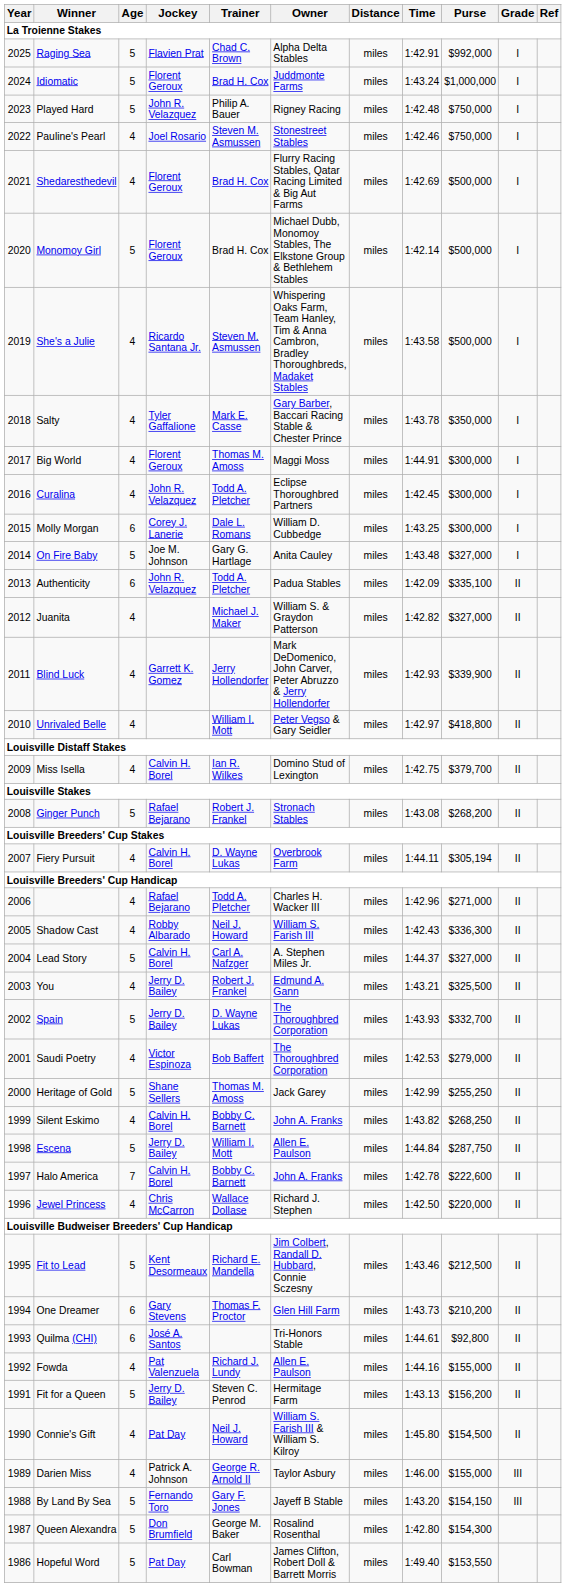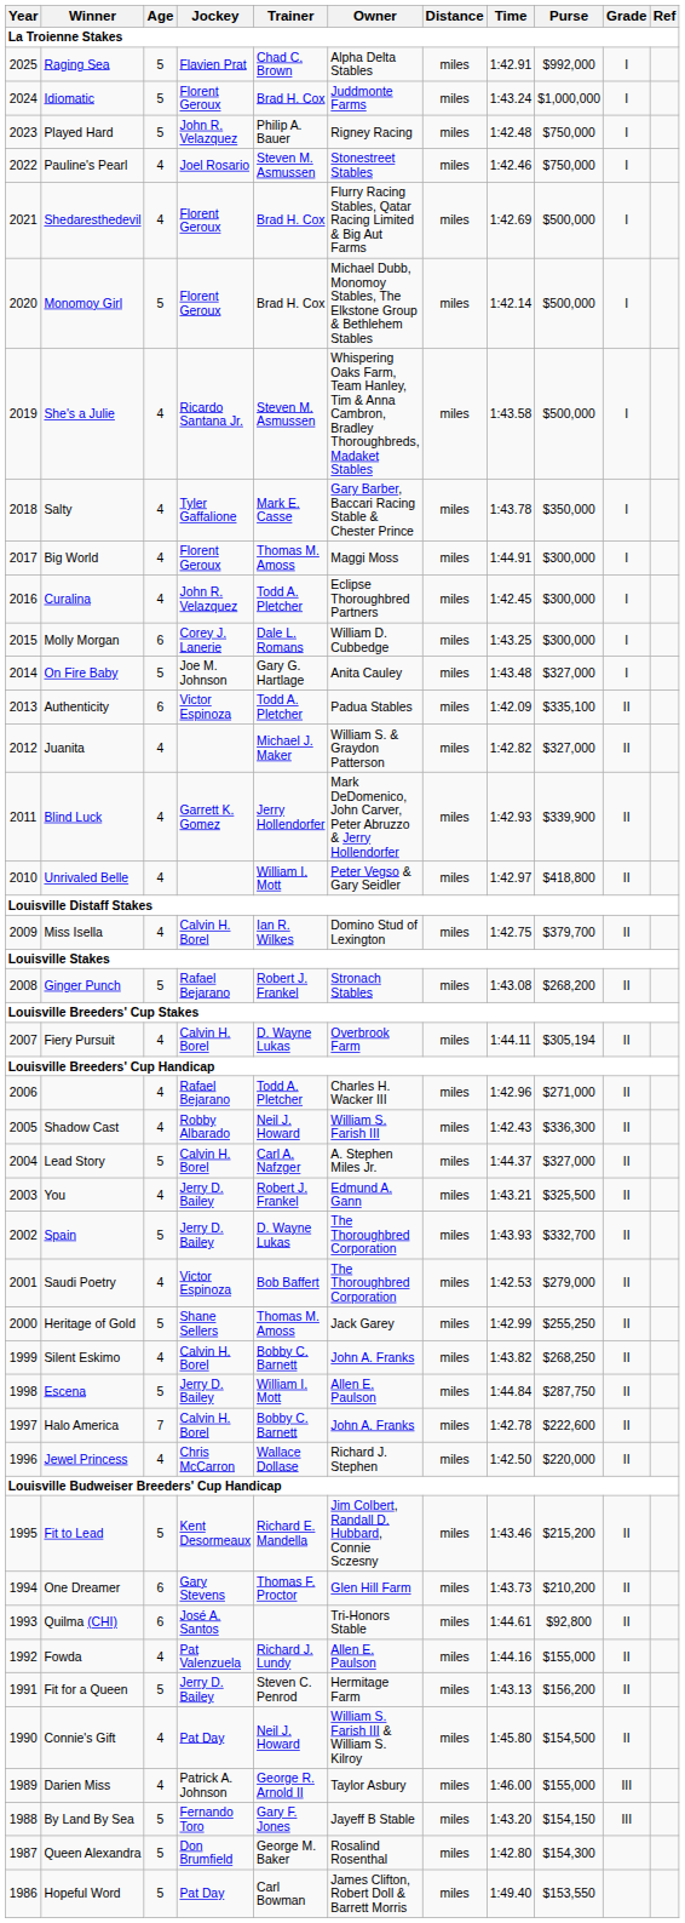 <table class="wikitable sortable">
 <tr>
 <th>Year</th>
 <th>Winner</th>
 <th>Age</th>
 <th>Jockey</th>
 <th>Trainer</th>
 <th>Owner</th>
 <th>Distance</th>
 <th>Time</th>
 <th>Purse</th>
 <th>Grade</th>
 <th>Ref</th>
 </tr>
 <tr style="font-size:90%; background-color:white">
 <td align="left" colspan=11><strong>La Troienne Stakes</strong></td>
 </tr>
 <tr style="font-size:90%;">
 <td align=center>2025</td>
 <td><a href='#'>Raging Sea</a></td>
 <td align=center>5</td>
 <td><a href='#'>Flavien Prat</a></td>
 <td><a href='#'>Chad C. Brown</a></td>
 <td>Alpha Delta Stables</td>
 <td align=center> miles</td>
 <td align=center>1:42.91</td>
 <td align=center>$992,000</td>
 <td align=center>I</td>
 <td></td>
 </tr>
 <tr style="font-size:90%;">
 <td align=center>2024</td>
 <td><a href='#'>Idiomatic</a></td>
 <td align=center>5</td>
 <td><a href='#'>Florent Geroux</a></td>
 <td><a href='#'>Brad H. Cox</a></td>
 <td><a href='#'>Juddmonte Farms</a></td>
 <td align=center> miles</td>
 <td align=center>1:43.24</td>
 <td align=center>$1,000,000</td>
 <td align=center>I</td>
 <td></td>
 </tr>
 <tr style="font-size:90%;">
 <td align=center>2023</td>
 <td>Played Hard</td>
 <td align=center>5</td>
 <td><a href='#'>John R. Velazquez</a></td>
 <td>Philip A. Bauer</td>
 <td>Rigney Racing</td>
 <td align=center> miles</td>
 <td align=center>1:42.48</td>
 <td align=center>$750,000</td>
 <td align=center>I</td>
 <td></td>
 </tr>
 <tr style="font-size:90%;">
 <td align=center>2022</td>
 <td>Pauline's Pearl</td>
 <td align=center>4</td>
 <td><a href='#'>Joel Rosario</a></td>
 <td><a href='#'>Steven M. Asmussen</a></td>
 <td><a href='#'>Stonestreet Stables</a></td>
 <td align=center> miles</td>
 <td align=center>1:42.46</td>
 <td align=center>$750,000</td>
 <td align=center>I</td>
 <td></td>
 </tr>
 <tr style="font-size:90%;">
 <td align=center>2021</td>
 <td><a href='#'>Shedaresthedevil</a></td>
 <td align=center>4</td>
 <td><a href='#'>Florent Geroux</a></td>
 <td><a href='#'>Brad H. Cox</a></td>
 <td>Flurry Racing Stables, Qatar Racing Limited & Big Aut Farms</td>
 <td align=center> miles</td>
 <td align=center>1:42.69</td>
 <td align=center>$500,000</td>
 <td align=center>I</td>
 <td></td>
 </tr>
 <tr style="font-size:90%;">
 <td align=center>2020</td>
 <td><a href='#'>Monomoy Girl</a></td>
 <td align=center>5</td>
 <td><a href='#'>Florent Geroux</a></td>
 <td>Brad H. Cox</td>
 <td>Michael Dubb, Monomoy Stables, The Elkstone Group & Bethlehem Stables</td>
 <td align=center> miles</td>
 <td align=center>1:42.14</td>
 <td align=center>$500,000</td>
 <td align=center>I</td>
 <td></td>
 </tr>
 <tr style="font-size:90%;">
 <td align=center>2019</td>
 <td><a href='#'>She's a Julie</a></td>
 <td align=center>4</td>
 <td><a href='#'>Ricardo Santana Jr.</a></td>
 <td><a href='#'>Steven M. Asmussen</a></td>
 <td>Whispering Oaks Farm, Team Hanley, Tim & Anna Cambron, Bradley Thoroughbreds, <a href='#'>Madaket Stables</a></td>
 <td align=center> miles</td>
 <td align=center>1:43.58</td>
 <td align=center>$500,000</td>
 <td align=center>I</td>
 <td></td>
 </tr>
 <tr style="font-size:90%;">
 <td align=center>2018</td>
 <td>Salty</td>
 <td align=center>4</td>
 <td><a href='#'>Tyler Gaffalione</a></td>
 <td><a href='#'>Mark E. Casse</a></td>
 <td><a href='#'>Gary Barber</a>, Baccari Racing Stable & Chester Prince</td>
 <td align=center> miles</td>
 <td align=center>1:43.78</td>
 <td align=center>$350,000</td>
 <td align=center>I</td>
 <td></td>
 </tr>
 <tr style="font-size:90%;">
 <td align=center>2017</td>
 <td>Big World</td>
 <td align=center>4</td>
 <td><a href='#'>Florent Geroux</a></td>
 <td><a href='#'>Thomas M. Amoss</a></td>
 <td>Maggi Moss</td>
 <td align=center> miles</td>
 <td align=center>1:44.91</td>
 <td align=center>$300,000</td>
 <td align=center>I</td>
 <td></td>
 </tr>
 <tr style="font-size:90%;">
 <td align=center>2016</td>
 <td><a href='#'>Curalina</a></td>
 <td align=center>4</td>
 <td><a href='#'>John R. Velazquez</a></td>
 <td><a href='#'>Todd A. Pletcher</a></td>
 <td>Eclipse Thoroughbred Partners</td>
 <td align=center> miles</td>
 <td align=center>1:42.45</td>
 <td align=center>$300,000</td>
 <td align=center>I</td>
 <td></td>
 </tr>
 <tr style="font-size:90%;">
 <td align=center>2015</td>
 <td>Molly Morgan</td>
 <td align=center>6</td>
 <td><a href='#'>Corey J. Lanerie</a></td>
 <td><a href='#'>Dale L. Romans</a></td>
 <td>William D. Cubbedge</td>
 <td align=center> miles</td>
 <td align=center>1:43.25</td>
 <td align=center>$300,000</td>
 <td align=center>I</td>
 <td></td>
 </tr>
 <tr style="font-size:90%;">
 <td align=center>2014</td>
 <td><a href='#'>On Fire Baby</a></td>
 <td align=center>5</td>
 <td>Joe M. Johnson</td>
 <td>Gary G. Hartlage</td>
 <td>Anita Cauley</td>
 <td align=center> miles</td>
 <td align=center>1:43.48</td>
 <td align=center>$327,000</td>
 <td align=center>I</td>
 <td></td>
 </tr>
 <tr style="font-size:90%;">
 <td align=center>2013</td>
 <td>Authenticity</td>
 <td align=center>6</td>
-<td><a href='#'>John R. Velazquez</a></td>
+<td><a href='#'>Victor Espinoza</a></td>
 <td><a href='#'>Todd A. Pletcher</a></td>
 <td>Padua Stables</td>
 <td align=center> miles</td>
 <td align=center>1:42.09</td>
 <td align=center>$335,100</td>
 <td align=center>II</td>
 <td></td>
 </tr>
 <tr style="font-size:90%;">
 <td align=center>2012</td>
 <td>Juanita</td>
 <td align=center>4</td>
 <td></td>
 <td><a href='#'>Michael J. Maker</a></td>
 <td>William S. & Graydon Patterson</td>
 <td align=center> miles</td>
 <td align=center>1:42.82</td>
 <td align=center>$327,000</td>
 <td align=center>II</td>
 <td></td>
 </tr>
 <tr style="font-size:90%;">
 <td align=center>2011</td>
 <td><a href='#'>Blind Luck</a></td>
 <td align=center>4</td>
 <td><a href='#'>Garrett K. Gomez</a></td>
 <td><a href='#'>Jerry Hollendorfer</a></td>
 <td>Mark DeDomenico, John Carver, Peter Abruzzo & <a href='#'>Jerry Hollendorfer</a></td>
 <td align=center> miles</td>
 <td align=center>1:42.93</td>
 <td align=center>$339,900</td>
 <td align=center>II</td>
 <td></td>
 </tr>
 <tr style="font-size:90%;">
 <td align=center>2010</td>
 <td><a href='#'>Unrivaled Belle</a></td>
 <td align=center>4</td>
 <td></td>
 <td><a href='#'>William I. Mott</a></td>
 <td><a href='#'>Peter Vegso</a>  & Gary Seidler</td>
 <td align=center> miles</td>
 <td align=center>1:42.97</td>
 <td align=center>$418,800</td>
 <td align=center>II</td>
 <td></td>
 </tr>
 <tr style="font-size:90%; background-color:white">
 <td align="left" colspan=11><strong>Louisville Distaff Stakes</strong></td>
 </tr>
 <tr style="font-size:90%;">
 <td align=center>2009</td>
 <td>Miss Isella</td>
 <td align=center>4</td>
 <td><a href='#'>Calvin H. Borel</a></td>
 <td><a href='#'>Ian R. Wilkes</a></td>
 <td>Domino Stud of Lexington</td>
 <td align=center> miles</td>
 <td align=center>1:42.75</td>
 <td align=center>$379,700</td>
 <td align=center>II</td>
 <td></td>
 </tr>
 <tr style="font-size:90%; background-color:white">
 <td align="left" colspan=11><strong>Louisville Stakes</strong></td>
 </tr>
 <tr style="font-size:90%;">
 <td align=center>2008</td>
 <td><a href='#'>Ginger Punch</a></td>
 <td align=center>5</td>
 <td><a href='#'>Rafael Bejarano</a></td>
 <td><a href='#'>Robert J. Frankel</a></td>
 <td><a href='#'>Stronach Stables</a></td>
 <td align=center> miles</td>
 <td align=center>1:43.08</td>
 <td align=center>$268,200</td>
 <td align=center>II</td>
 <td></td>
 </tr>
 <tr style="font-size:90%; background-color:white">
 <td align="left" colspan=11><strong>Louisville Breeders' Cup Stakes</strong></td>
 </tr>
 <tr style="font-size:90%;">
 <td align=center>2007</td>
 <td>Fiery Pursuit</td>
 <td align=center>4</td>
 <td><a href='#'>Calvin H. Borel</a></td>
 <td><a href='#'>D. Wayne Lukas</a></td>
 <td><a href='#'>Overbrook Farm</a></td>
 <td align=center> miles</td>
 <td align=center>1:44.11</td>
 <td align=center>$305,194</td>
 <td align=center>II</td>
 <td></td>
 </tr>
 <tr style="font-size:90%; background-color:white">
 <td align="left" colspan=11><strong>Louisville Breeders' Cup Handicap</strong></td>
 </tr>
 <tr style="font-size:90%;">
 <td align=center>2006</td>
 <td></td>
 <td align=center>4</td>
 <td><a href='#'>Rafael Bejarano</a></td>
 <td><a href='#'>Todd A. Pletcher</a></td>
 <td>Charles H. Wacker III</td>
 <td align=center> miles</td>
 <td align=center>1:42.96</td>
 <td align=center>$271,000</td>
 <td align=center>II</td>
 <td></td>
 </tr>
 <tr style="font-size:90%;">
 <td align=center>2005</td>
 <td>Shadow Cast</td>
 <td align=center>4</td>
 <td><a href='#'>Robby Albarado</a></td>
 <td><a href='#'>Neil J. Howard</a></td>
 <td><a href='#'>William S. Farish III</a></td>
 <td align=center> miles</td>
 <td align=center>1:42.43</td>
 <td align=center>$336,300</td>
 <td align=center>II</td>
 <td></td>
 </tr>
 <tr style="font-size:90%;">
 <td align=center>2004</td>
 <td>Lead Story</td>
 <td align=center>5</td>
 <td><a href='#'>Calvin H. Borel</a></td>
 <td><a href='#'>Carl A. Nafzger</a></td>
 <td>A. Stephen Miles Jr.</td>
 <td align=center> miles</td>
 <td align=center>1:44.37</td>
 <td align=center>$327,000</td>
 <td align=center>II</td>
 <td></td>
 </tr>
 <tr style="font-size:90%;">
 <td align=center>2003</td>
 <td>You</td>
 <td align=center>4</td>
 <td><a href='#'>Jerry D. Bailey</a></td>
 <td><a href='#'>Robert J. Frankel</a></td>
 <td><a href='#'>Edmund A. Gann</a></td>
 <td align=center> miles</td>
 <td align=center>1:43.21</td>
 <td align=center>$325,500</td>
 <td align=center>II</td>
 <td></td>
 </tr>
 <tr style="font-size:90%;">
 <td align=center>2002</td>
 <td><a href='#'>Spain</a></td>
 <td align=center>5</td>
 <td><a href='#'>Jerry D. Bailey</a></td>
 <td><a href='#'>D. Wayne Lukas</a></td>
 <td><a href='#'>The Thoroughbred Corporation</a></td>
 <td align=center> miles</td>
 <td align=center>1:43.93</td>
 <td align=center>$332,700</td>
 <td align=center>II</td>
 <td></td>
 </tr>
 <tr style="font-size:90%;">
 <td align=center>2001</td>
 <td>Saudi Poetry</td>
 <td align=center>4</td>
 <td><a href='#'>Victor Espinoza</a></td>
 <td><a href='#'>Bob Baffert</a></td>
 <td><a href='#'>The Thoroughbred Corporation</a></td>
 <td align=center> miles</td>
 <td align=center>1:42.53</td>
 <td align=center>$279,000</td>
 <td align=center>II</td>
 <td></td>
 </tr>
 <tr style="font-size:90%;">
 <td align=center>2000</td>
 <td>Heritage of Gold</td>
 <td align=center>5</td>
 <td><a href='#'>Shane Sellers</a></td>
 <td><a href='#'>Thomas M. Amoss</a></td>
 <td>Jack Garey</td>
 <td align=center> miles</td>
 <td align=center>1:42.99</td>
 <td align=center>$255,250</td>
 <td align=center>II</td>
 <td></td>
 </tr>
 <tr style="font-size:90%;">
 <td align=center>1999</td>
 <td>Silent Eskimo</td>
 <td align=center>4</td>
 <td><a href='#'>Calvin H. Borel</a></td>
 <td><a href='#'>Bobby C. Barnett</a></td>
 <td><a href='#'>John A. Franks</a></td>
 <td align=center> miles</td>
 <td align=center>1:43.82</td>
 <td align=center>$268,250</td>
 <td align=center>II</td>
 <td></td>
 </tr>
 <tr style="font-size:90%;">
 <td align=center>1998</td>
 <td><a href='#'>Escena</a></td>
 <td align=center>5</td>
 <td><a href='#'>Jerry D. Bailey</a></td>
 <td><a href='#'>William I. Mott</a></td>
 <td><a href='#'>Allen E. Paulson</a></td>
 <td align=center> miles</td>
 <td align=center>1:44.84</td>
 <td align=center>$287,750</td>
 <td align=center>II</td>
 <td></td>
 </tr>
 <tr style="font-size:90%;">
 <td align=center>1997</td>
 <td>Halo America</td>
 <td align=center>7</td>
 <td><a href='#'>Calvin H. Borel</a></td>
 <td><a href='#'>Bobby C. Barnett</a></td>
 <td><a href='#'>John A. Franks</a></td>
 <td align=center> miles</td>
 <td align=center>1:42.78</td>
 <td align=center>$222,600</td>
 <td align=center>II</td>
 <td></td>
 </tr>
 <tr style="font-size:90%;">
 <td align=center>1996</td>
 <td><a href='#'>Jewel Princess</a></td>
 <td align=center>4</td>
 <td><a href='#'>Chris McCarron</a></td>
 <td><a href='#'>Wallace Dollase</a></td>
 <td>Richard J. Stephen</td>
 <td align=center> miles</td>
 <td align=center>1:42.50</td>
 <td align=center>$220,000</td>
 <td align=center>II</td>
 <td></td>
 </tr>
 <tr style="font-size:90%; background-color:white">
 <td align="left" colspan=11><strong>Louisville Budweiser Breeders' Cup Handicap</strong></td>
 </tr>
 <tr style="font-size:90%;">
 <td align=center>1995</td>
 <td><a href='#'>Fit to Lead</a></td>
 <td align=center>5</td>
 <td><a href='#'>Kent Desormeaux</a></td>
 <td><a href='#'>Richard E. Mandella</a></td>
 <td><a href='#'>Jim Colbert</a>, <a href='#'>Randall D. Hubbard</a>, Connie Sczesny</td>
 <td align=center> miles</td>
 <td align=center>1:43.46</td>
-<td align=center>$212,500</td>
+<td align=center>$215,200</td>
 <td align=center>II</td>
 <td></td>
 </tr>
 <tr style="font-size:90%;">
 <td align=center>1994</td>
 <td>One Dreamer</td>
 <td align=center>6</td>
 <td><a href='#'>Gary Stevens</a></td>
 <td><a href='#'>Thomas F. Proctor</a></td>
 <td><a href='#'>Glen Hill Farm</a></td>
 <td align=center> miles</td>
 <td align=center>1:43.73</td>
 <td align=center>$210,200</td>
 <td align=center>II</td>
 <td></td>
 </tr>
 <tr style="font-size:90%;">
 <td align=center>1993</td>
 <td>Quilma <a href='#'>(CHI)</a></td>
 <td align=center>6</td>
 <td><a href='#'>José A. Santos</a></td>
 <td></td>
 <td>Tri-Honors Stable</td>
 <td align=center> miles</td>
 <td align=center>1:44.61</td>
 <td align=center>$92,800</td>
 <td align=center>II</td>
 <td></td>
 </tr>
 <tr style="font-size:90%;">
 <td align=center>1992</td>
 <td>Fowda</td>
 <td align=center>4</td>
 <td><a href='#'>Pat Valenzuela</a></td>
 <td><a href='#'>Richard J. Lundy</a></td>
 <td><a href='#'>Allen E. Paulson</a></td>
 <td align=center> miles</td>
 <td align=center>1:44.16</td>
 <td align=center>$155,000</td>
 <td align=center>II</td>
 <td></td>
 </tr>
 <tr style="font-size:90%;">
 <td align=center>1991</td>
 <td>Fit for a Queen</td>
 <td align=center>5</td>
 <td><a href='#'>Jerry D. Bailey</a></td>
 <td>Steven C. Penrod</td>
 <td>Hermitage Farm</td>
 <td align=center> miles</td>
 <td align=center>1:43.13</td>
 <td align=center>$156,200</td>
 <td align=center>II</td>
 <td></td>
 </tr>
 <tr style="font-size:90%;">
 <td align=center>1990</td>
 <td>Connie's Gift</td>
 <td align=center>4</td>
 <td><a href='#'>Pat Day</a></td>
 <td><a href='#'>Neil J. Howard</a></td>
 <td><a href='#'>William S. Farish III</a> & William S. Kilroy</td>
 <td align=center> miles</td>
 <td align=center>1:45.80</td>
 <td align=center>$154,500</td>
 <td align=center>II</td>
 <td></td>
 </tr>
 <tr style="font-size:90%;">
 <td align=center>1989</td>
 <td>Darien Miss</td>
 <td align=center>4</td>
 <td>Patrick A. Johnson</td>
 <td><a href='#'>George R. Arnold II</a></td>
 <td>Taylor Asbury</td>
 <td align=center> miles</td>
 <td align=center>1:46.00</td>
 <td align=center>$155,000</td>
 <td align=center>III</td>
 <td></td>
 </tr>
 <tr style="font-size:90%;">
 <td align=center>1988</td>
 <td>By Land By Sea</td>
 <td align=center>5</td>
 <td><a href='#'>Fernando Toro</a></td>
 <td><a href='#'>Gary F. Jones</a></td>
 <td>Jayeff B Stable</td>
 <td align=center> miles</td>
 <td align=center>1:43.20</td>
 <td align=center>$154,150</td>
 <td align=center>III</td>
 <td></td>
 </tr>
 <tr style="font-size:90%;">
 <td align=center>1987</td>
 <td>Queen Alexandra</td>
 <td align=center>5</td>
 <td><a href='#'>Don Brumfield</a></td>
 <td>George M. Baker</td>
 <td>Rosalind Rosenthal</td>
 <td align=center> miles</td>
 <td align=center>1:42.80</td>
 <td align=center>$154,300</td>
 <td align=center></td>
 <td></td>
 </tr>
 <tr style="font-size:90%;">
 <td align=center>1986</td>
 <td>Hopeful Word</td>
 <td align=center>5</td>
 <td><a href='#'>Pat Day</a></td>
 <td>Carl Bowman</td>
 <td>James Clifton, Robert Doll & Barrett Morris</td>
 <td align=center> miles</td>
 <td align=center>1:49.40</td>
 <td align=center>$153,550</td>
 <td align=center></td>
 <td></td>
 </tr>
 </table>
